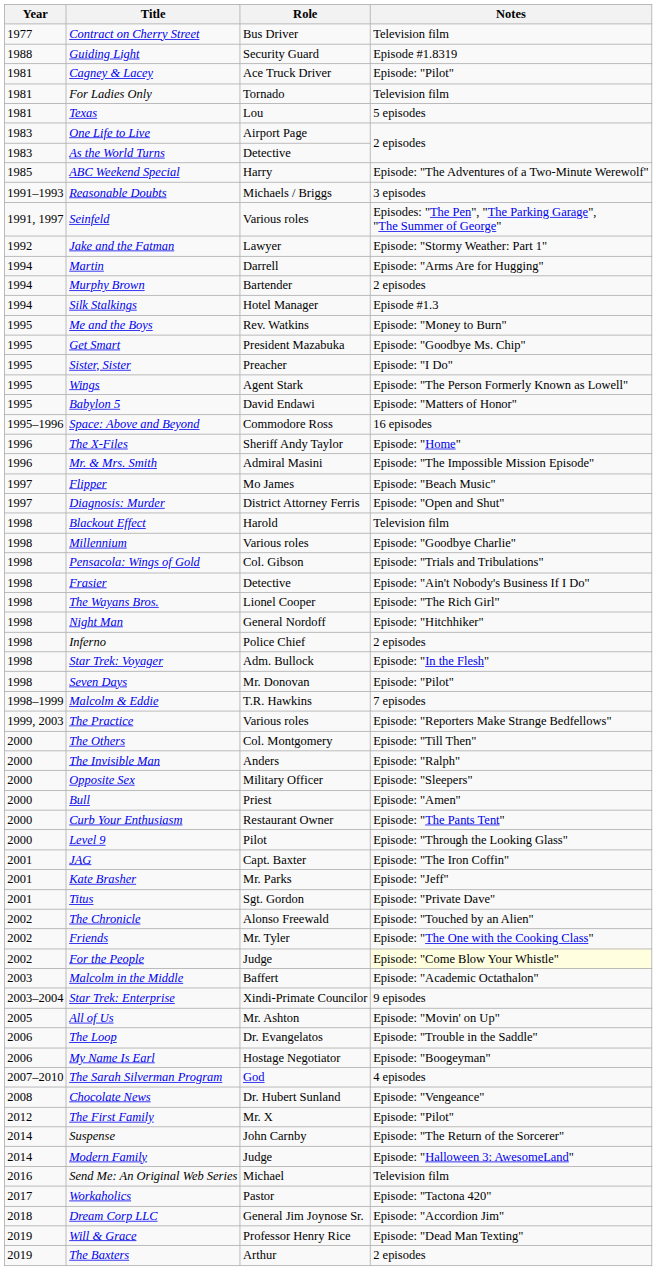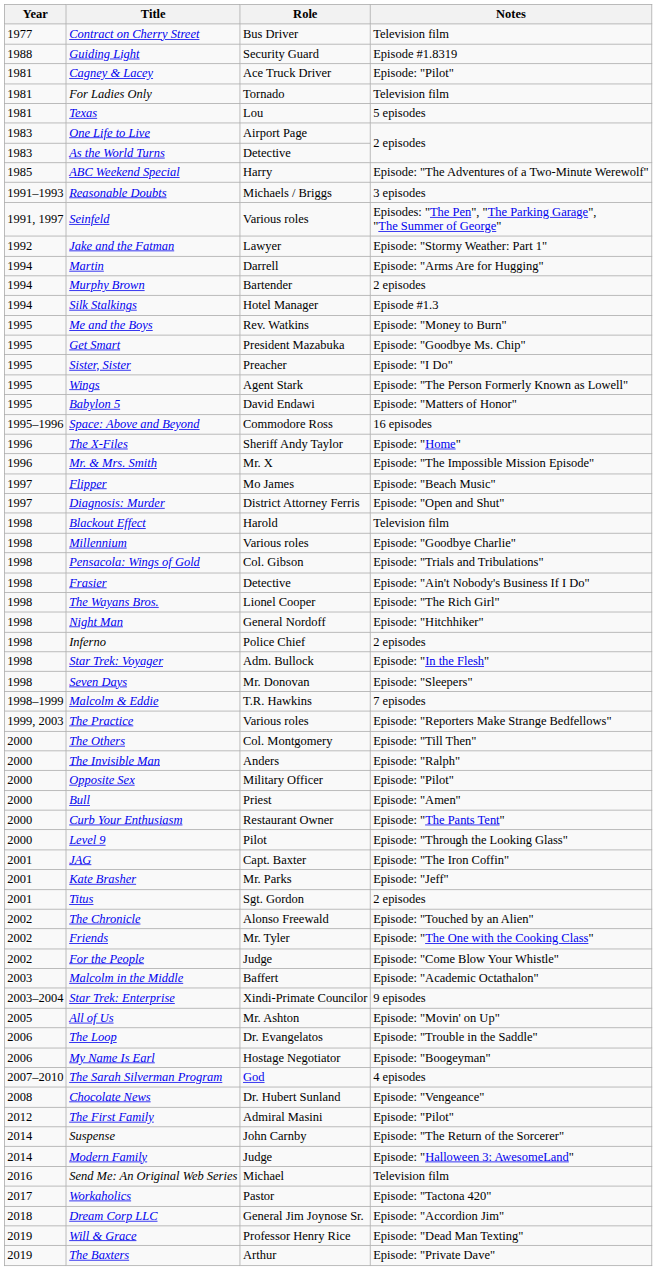 <table class="wikitable sortable">
 <tr>
 <th>Year</th>
 <th>Title</th>
 <th>Role</th>
 <th>Notes</th>
 </tr>
 <tr>
 <td>1977</td>
 <td><em><a href='#'>Contract on Cherry Street</a></em></td>
 <td>Bus Driver</td>
 <td>Television film</td>
 </tr>
 <tr>
 <td>1988</td>
 <td><em><a href='#'>Guiding Light</a></em></td>
 <td>Security Guard</td>
 <td>Episode #1.8319</td>
 </tr>
 <tr>
 <td>1981</td>
 <td><em><a href='#'>Cagney & Lacey</a></em></td>
 <td>Ace Truck Driver</td>
 <td>Episode: "Pilot"</td>
 </tr>
 <tr>
 <td>1981</td>
 <td><em>For Ladies Only</em></td>
 <td>Tornado</td>
 <td>Television film</td>
 </tr>
 <tr>
 <td>1981</td>
 <td><a href='#'><em>Texas</em></a></td>
 <td>Lou</td>
 <td>5 episodes</td>
 </tr>
 <tr>
 <td>1983</td>
 <td><em><a href='#'>One Life to Live</a></em></td>
 <td>Airport Page</td>
 <td rowspan="2">2 episodes</td>
 </tr>
 <tr>
 <td>1983</td>
 <td><em><a href='#'>As the World Turns</a></em></td>
 <td>Detective</td>
 </tr>
 <tr>
 <td>1985</td>
 <td><em><a href='#'>ABC Weekend Special</a></em></td>
 <td>Harry</td>
 <td>Episode: "The Adventures of a Two-Minute Werewolf"</td>
 </tr>
 <tr>
 <td>1991–1993</td>
 <td><em><a href='#'>Reasonable Doubts</a></em></td>
 <td>Michaels / Briggs</td>
 <td>3 episodes</td>
 </tr>
 <tr>
 <td>1991, 1997</td>
 <td><em><a href='#'>Seinfeld</a></em></td>
 <td>Various roles</td>
 <td>Episodes: "<a href='#'>The Pen</a>", "<a href='#'>The Parking Garage</a>",<br>"<a href='#'>The Summer of George</a>"</td>
 </tr>
 <tr>
 <td>1992</td>
 <td><em><a href='#'>Jake and the Fatman</a></em></td>
 <td>Lawyer</td>
 <td>Episode: "Stormy Weather: Part 1"</td>
 </tr>
 <tr>
 <td>1994</td>
 <td><a href='#'><em>Martin</em></a></td>
 <td>Darrell</td>
 <td>Episode: "Arms Are for Hugging"</td>
 </tr>
 <tr>
 <td>1994</td>
 <td><em><a href='#'>Murphy Brown</a></em></td>
 <td>Bartender</td>
 <td>2 episodes</td>
 </tr>
 <tr>
 <td>1994</td>
 <td><em><a href='#'>Silk Stalkings</a></em></td>
 <td>Hotel Manager</td>
 <td>Episode #1.3</td>
 </tr>
 <tr>
 <td>1995</td>
 <td><a href='#'><em>Me and the Boys</em></a></td>
 <td>Rev. Watkins</td>
 <td>Episode: "Money to Burn"</td>
 </tr>
 <tr>
 <td>1995</td>
 <td><a href='#'><em>Get Smart</em></a></td>
 <td>President Mazabuka</td>
 <td>Episode: "Goodbye Ms. Chip"</td>
 </tr>
 <tr>
 <td>1995</td>
 <td><a href='#'><em>Sister, Sister</em></a></td>
 <td>Preacher</td>
 <td>Episode: "I Do"</td>
 </tr>
 <tr>
 <td>1995</td>
 <td><a href='#'><em>Wings</em></a></td>
 <td>Agent Stark</td>
 <td>Episode: "The Person Formerly Known as Lowell"</td>
 </tr>
 <tr>
 <td>1995</td>
 <td><em><a href='#'>Babylon 5</a></em></td>
 <td>David Endawi</td>
 <td>Episode: "Matters of Honor"</td>
 </tr>
 <tr>
 <td>1995–1996</td>
 <td><em><a href='#'>Space: Above and Beyond</a></em></td>
 <td>Commodore Ross</td>
 <td>16 episodes</td>
 </tr>
 <tr>
 <td>1996</td>
 <td><em><a href='#'>The X-Files</a></em></td>
 <td>Sheriff Andy Taylor</td>
 <td>Episode: "<a href='#'>Home</a>"</td>
 </tr>
 <tr>
 <td>1996</td>
 <td><a href='#'><em>Mr. & Mrs. Smith</em></a></td>
-<td>Admiral Masini</td>
+<td>Mr. X</td>
 <td>Episode: "The Impossible Mission Episode"</td>
 </tr>
 <tr>
 <td>1997</td>
 <td><a href='#'><em>Flipper</em></a></td>
 <td>Mo James</td>
 <td>Episode: "Beach Music"</td>
 </tr>
 <tr>
 <td>1997</td>
 <td><em><a href='#'>Diagnosis: Murder</a></em></td>
 <td>District Attorney Ferris</td>
 <td>Episode: "Open and Shut"</td>
 </tr>
 <tr>
 <td>1998</td>
 <td><em><a href='#'>Blackout Effect</a></em></td>
 <td>Harold</td>
 <td>Television film</td>
 </tr>
 <tr>
 <td>1998</td>
 <td><a href='#'><em>Millennium</em></a></td>
 <td>Various roles</td>
 <td>Episode: "Goodbye Charlie"</td>
 </tr>
 <tr>
 <td>1998</td>
 <td><em><a href='#'>Pensacola: Wings of Gold</a></em></td>
 <td>Col. Gibson</td>
 <td>Episode: "Trials and Tribulations"</td>
 </tr>
 <tr>
 <td>1998</td>
 <td><em><a href='#'>Frasier</a></em></td>
 <td>Detective</td>
 <td>Episode: "Ain't Nobody's Business If I Do"</td>
 </tr>
 <tr>
 <td>1998</td>
 <td><em><a href='#'>The Wayans Bros.</a></em></td>
 <td>Lionel Cooper</td>
 <td>Episode: "The Rich Girl"</td>
 </tr>
 <tr>
 <td>1998</td>
 <td><a href='#'><em>Night Man</em></a></td>
 <td>General Nordoff</td>
 <td>Episode: "Hitchhiker"</td>
 </tr>
 <tr>
 <td>1998</td>
 <td><em>Inferno</em></td>
 <td>Police Chief</td>
 <td>2 episodes</td>
 </tr>
 <tr>
 <td>1998</td>
 <td><em><a href='#'>Star Trek: Voyager</a></em></td>
 <td>Adm. Bullock</td>
 <td>Episode: "<a href='#'>In the Flesh</a>"</td>
 </tr>
 <tr>
 <td>1998</td>
 <td><a href='#'><em>Seven Days</em></a></td>
 <td>Mr. Donovan</td>
-<td>Episode: "Pilot"</td>
+<td>Episode: "Sleepers"</td>
 </tr>
 <tr>
 <td>1998–1999</td>
 <td><em><a href='#'>Malcolm & Eddie</a></em></td>
 <td>T.R. Hawkins</td>
 <td>7 episodes</td>
 </tr>
 <tr>
 <td>1999, 2003</td>
 <td><em><a href='#'>The Practice</a></em></td>
 <td>Various roles</td>
 <td>Episode: "Reporters Make Strange Bedfellows"</td>
 </tr>
 <tr>
 <td>2000</td>
 <td><a href='#'><em>The Others</em></a></td>
 <td>Col. Montgomery</td>
 <td>Episode: "Till Then"</td>
 </tr>
 <tr>
 <td>2000</td>
 <td><a href='#'><em>The Invisible Man</em></a></td>
 <td>Anders</td>
 <td>Episode: "Ralph"</td>
 </tr>
 <tr>
 <td>2000</td>
 <td><a href='#'><em>Opposite Sex</em></a></td>
 <td>Military Officer</td>
-<td>Episode: "Sleepers"</td>
+<td>Episode: "Pilot"</td>
 </tr>
 <tr>
 <td>2000</td>
 <td><a href='#'><em>Bull</em></a></td>
 <td>Priest</td>
 <td>Episode: "Amen"</td>
 </tr>
 <tr>
 <td>2000</td>
 <td><em><a href='#'>Curb Your Enthusiasm</a></em></td>
 <td>Restaurant Owner</td>
 <td>Episode: "<a href='#'>The Pants Tent</a>"</td>
 </tr>
 <tr>
 <td>2000</td>
 <td><a href='#'><em>Level 9</em></a></td>
 <td>Pilot</td>
 <td>Episode: "Through the Looking Glass"</td>
 </tr>
 <tr>
 <td>2001</td>
 <td><a href='#'><em>JAG</em></a></td>
 <td>Capt. Baxter</td>
 <td>Episode: "The Iron Coffin"</td>
 </tr>
 <tr>
 <td>2001</td>
 <td><em><a href='#'>Kate Brasher</a></em></td>
 <td>Mr. Parks</td>
 <td>Episode: "Jeff"</td>
 </tr>
 <tr>
 <td>2001</td>
 <td><a href='#'><em>Titus</em></a></td>
 <td>Sgt. Gordon</td>
-<td>Episode: "Private Dave"</td>
+<td>2 episodes</td>
 </tr>
 <tr>
 <td>2002</td>
 <td><a href='#'><em>The Chronicle</em></a></td>
 <td>Alonso Freewald</td>
 <td>Episode: "Touched by an Alien"</td>
 </tr>
 <tr>
 <td>2002</td>
 <td><em><a href='#'>Friends</a></em></td>
 <td>Mr. Tyler</td>
 <td>Episode: "<a href='#'>The One with the Cooking Class</a>"</td>
 </tr>
 <tr>
 <td>2002</td>
 <td><a href='#'><em>For the People</em></a></td>
 <td>Judge</td>
-<td style="background: lightyellow;">Episode: "Come Blow Your Whistle"</td>
+<td>Episode: "Come Blow Your Whistle"</td>
 </tr>
 <tr>
 <td>2003</td>
 <td><em><a href='#'>Malcolm in the Middle</a></em></td>
 <td>Baffert</td>
 <td>Episode: "Academic Octathalon"</td>
 </tr>
 <tr>
 <td>2003–2004</td>
 <td><em><a href='#'>Star Trek: Enterprise</a></em></td>
 <td>Xindi-Primate Councilor</td>
 <td>9 episodes</td>
 </tr>
 <tr>
 <td>2005</td>
 <td><em><a href='#'>All of Us</a></em></td>
 <td>Mr. Ashton</td>
 <td>Episode: "Movin' on Up"</td>
 </tr>
 <tr>
 <td>2006</td>
 <td><a href='#'><em>The Loop</em></a></td>
 <td>Dr. Evangelatos</td>
 <td>Episode: "Trouble in the Saddle"</td>
 </tr>
 <tr>
 <td>2006</td>
 <td><em><a href='#'>My Name Is Earl</a></em></td>
 <td>Hostage Negotiator</td>
 <td>Episode: "Boogeyman"</td>
 </tr>
 <tr>
 <td>2007–2010</td>
 <td><em><a href='#'>The Sarah Silverman Program</a></em></td>
 <td><a href='#'>God</a></td>
 <td>4 episodes</td>
 </tr>
 <tr>
 <td>2008</td>
 <td><em><a href='#'>Chocolate News</a></em></td>
 <td>Dr. Hubert Sunland</td>
 <td>Episode: "Vengeance"</td>
 </tr>
 <tr>
 <td>2012</td>
 <td><a href='#'><em>The First Family</em></a></td>
-<td>Mr. X</td>
+<td>Admiral Masini</td>
 <td>Episode: "Pilot"</td>
 </tr>
 <tr>
 <td>2014</td>
 <td><em>Suspense</em></td>
 <td>John Carnby</td>
 <td>Episode: "The Return of the Sorcerer"</td>
 </tr>
 <tr>
 <td>2014</td>
 <td><em><a href='#'>Modern Family</a></em></td>
 <td>Judge</td>
 <td>Episode: "<a href='#'>Halloween 3: AwesomeLand</a>"</td>
 </tr>
 <tr>
 <td>2016</td>
 <td><em>Send Me: An Original Web Series</em></td>
 <td>Michael</td>
 <td>Television film</td>
 </tr>
 <tr>
 <td>2017</td>
 <td><em><a href='#'>Workaholics</a></em></td>
 <td>Pastor</td>
 <td>Episode: "Tactona 420"</td>
 </tr>
 <tr>
 <td>2018</td>
 <td><em><a href='#'>Dream Corp LLC</a></em></td>
 <td>General Jim Joynose Sr.</td>
 <td>Episode: "Accordion Jim"</td>
 </tr>
 <tr>
 <td>2019</td>
 <td><em><a href='#'>Will & Grace</a></em></td>
 <td>Professor Henry Rice</td>
 <td>Episode: "Dead Man Texting"</td>
 </tr>
 <tr>
 <td>2019</td>
 <td><em><a href='#'>The Baxters</a></em></td>
 <td>Arthur</td>
-<td>2 episodes</td>
+<td>Episode: "Private Dave"</td>
 </tr>
 </table>
